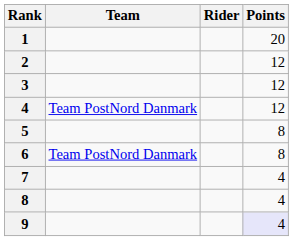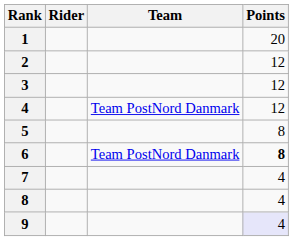 <table class="wikitable" margin-bottom:0;">
 <tr>
 <th scope="col">Rank</th>
+<th scope="col">Rider</th>
 <th scope="col">Team</th>
-<th scope="col">Rider</th>
 <th scope="col">Points</th>
 </tr>
 <tr>
 <th scope="row">1</th>
+<td> </td>
 <td></td>
-<td> </td>
 <td align="right">20</td>
 </tr>
 <tr>
 <th scope="row">2</th>
 <td></td>
 <td></td>
 <td align="right">12</td>
 </tr>
 <tr>
 <th scope="row">3</th>
 <td></td>
 <td></td>
 <td align="right">12</td>
 </tr>
 <tr>
 <th scope="row">4</th>
+<td></td>
 <td><a href='#'>Team PostNord Danmark</a></td>
-<td></td>
 <td align="right">12</td>
 </tr>
 <tr>
 <th scope="row">5</th>
 <td></td>
 <td></td>
 <td align="right">8</td>
 </tr>
 <tr>
 <th scope="row">6</th>
+<td></td>
 <td><a href='#'>Team PostNord Danmark</a></td>
-<td></td>
-<td align="right">8</td>
+<td align="right"><strong>8</strong></td>
 </tr>
 <tr>
 <th scope="row">7</th>
 <td></td>
 <td></td>
 <td align="right">4</td>
 </tr>
 <tr>
 <th scope="row">8</th>
 <td></td>
 <td></td>
 <td align="right">4</td>
 </tr>
 <tr>
 <th scope="row">9</th>
 <td></td>
 <td></td>
 <td align="right" style="background: lavender;">4</td>
 </tr>
 </table>
